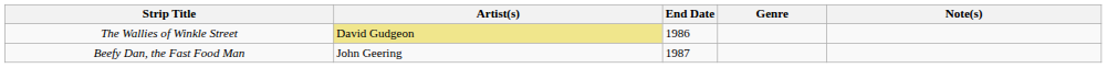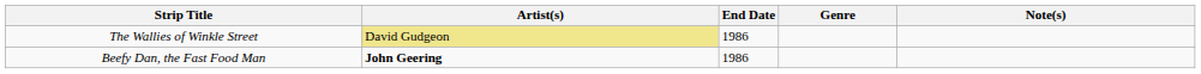 <table class="wikitable sortable">
 <tr>
 <th width=30%>Strip Title</th>
 <th width=30%>Artist(s)</th>
 <th width=5%>End Date</th>
 <th width=10%>Genre</th>
 <th width=25%>Note(s)</th>
 </tr>
 <tr>
 <td align=center><em>The Wallies of Winkle Street</em></td>
 <td style="background: khaki;">David Gudgeon</td>
 <td>1986</td>
 <td></td>
 <td></td>
 </tr>
 <tr>
 <td align=center><em>Beefy Dan, the Fast Food Man</em></td>
-<td>John Geering</td>
-<td>1987</td>
+<td><strong>John Geering</strong></td>
+<td>1986</td>
 <td></td>
 <td></td>
 </tr>
 </table>
